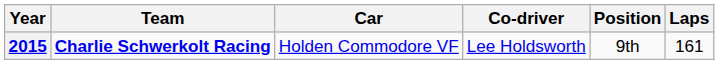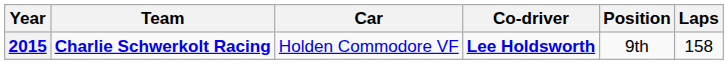 <table class="wikitable" style="font-size: 90%;">
 <tr>
 <th>Year</th>
 <th>Team</th>
 <th>Car</th>
 <th>Co-driver</th>
 <th>Position</th>
 <th>Laps</th>
 </tr>
 <tr>
 <th><a href='#'>2015</a></th>
 <td nowrap><strong><a href='#'>Charlie Schwerkolt Racing</a></strong></td>
 <td nowrap><a href='#'>Holden Commodore VF</a></td>
-<td nowrap> <a href='#'>Lee Holdsworth</a></td>
+<td nowrap><strong> <a href='#'>Lee Holdsworth</a></strong></td>
 <td align="center">9th</td>
-<td align="center">161</td>
+<td align="center">158</td>
 </tr>
 </table>
